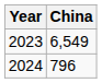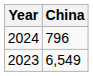 <table class="wikitable">
 <tr>
 <th>Year</th>
 <th>China</th>
 </tr>
 <tr>
+<td>2024</td>
+<td>796</td>
+</tr>
+<tr>
 <td>2023</td>
 <td>6,549</td>
 </tr>
-<tr>
-<td>2024</td>
-<td>796</td>
-</tr>
 </table>
